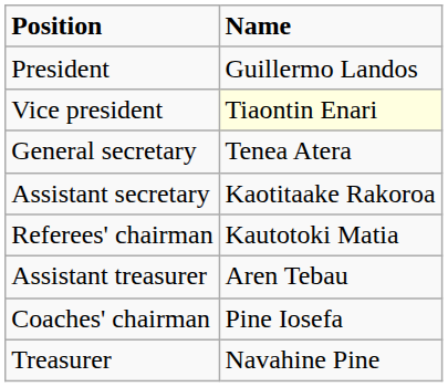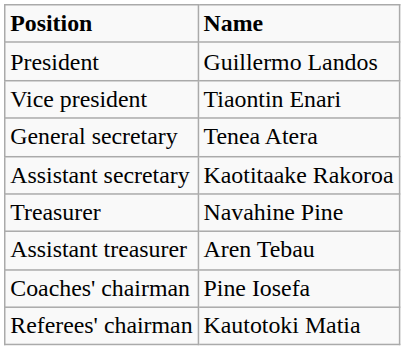 <table class="wikitable">
 <tr>
 <td><strong>Position</strong></td>
 <td><strong>Name</strong></td>
 </tr>
 <tr>
 <td>President</td>
 <td>Guillermo Landos</td>
 </tr>
 <tr>
 <td>Vice president</td>
-<td style="background: lightyellow;">Tiaontin Enari</td>
+<td>Tiaontin Enari</td>
 </tr>
 <tr>
 <td>General secretary</td>
 <td>Tenea Atera</td>
 </tr>
 <tr>
 <td>Assistant secretary</td>
 <td>Kaotitaake Rakoroa</td>
 </tr>
 <tr>
-<td>Referees' chairman</td>
-<td>Kautotoki Matia</td>
+<td>Treasurer</td>
+<td>Navahine Pine</td>
 </tr>
 <tr>
 <td>Assistant treasurer</td>
 <td>Aren Tebau</td>
 </tr>
 <tr>
 <td>Coaches' chairman</td>
 <td>Pine Iosefa</td>
 </tr>
 <tr>
-<td>Treasurer</td>
-<td>Navahine Pine</td>
+<td>Referees' chairman</td>
+<td>Kautotoki Matia</td>
 </tr>
 </table>
